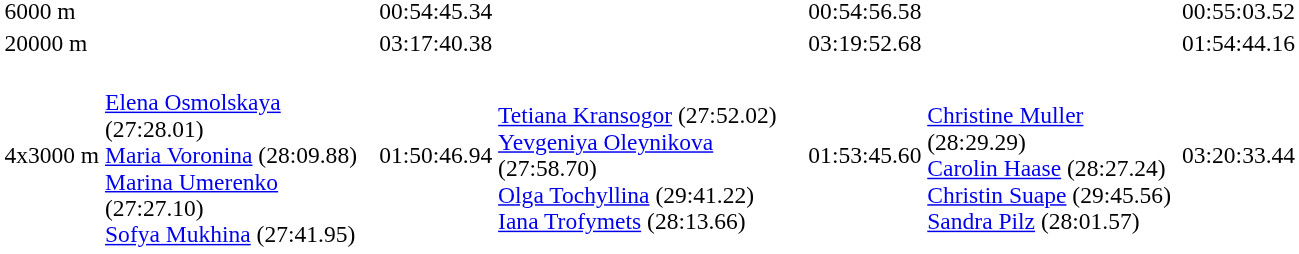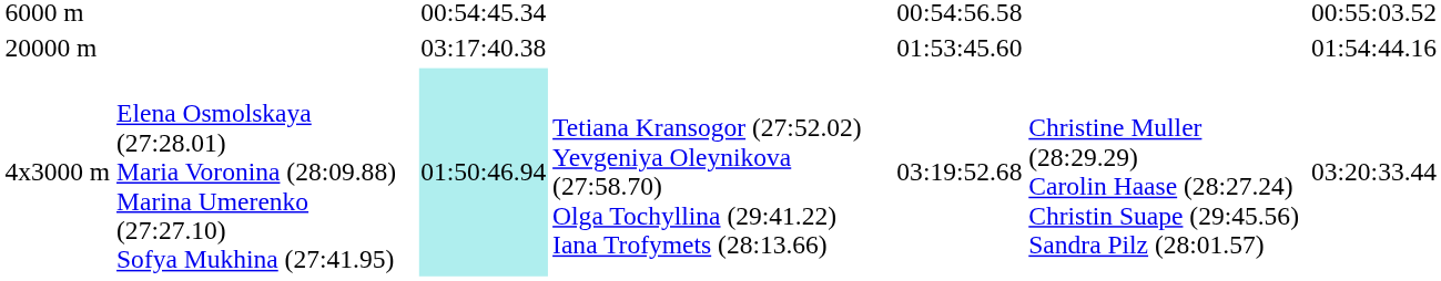 <table>
 <tr>
 <td>6000 m</td>
 <td></td>
 <td>00:54:45.34</td>
 <td></td>
 <td>00:54:56.58</td>
 <td></td>
 <td>00:55:03.52</td>
 </tr>
 <tr>
 <td>20000 m</td>
 <td></td>
 <td>03:17:40.38</td>
 <td></td>
-<td>03:19:52.68</td>
+<td>01:53:45.60</td>
 <td></td>
 <td>01:54:44.16</td>
 </tr>
 <tr>
 <td>4x3000 m</td>
 <td><br><a href='#'>Elena Osmolskaya</a> (27:28.01)<br><a href='#'>Maria Voronina</a> (28:09.88)<br><a href='#'>Marina Umerenko</a> (27:27.10)<br><a href='#'>Sofya Mukhina</a> (27:41.95)</td>
-<td>01:50:46.94</td>
+<td style="background: paleturquoise;">01:50:46.94</td>
 <td><br><a href='#'>Tetiana Kransogor</a> (27:52.02)<br><a href='#'>Yevgeniya Oleynikova</a> (27:58.70)<br><a href='#'>Olga Tochyllina</a> (29:41.22)<br><a href='#'>Iana Trofymets</a> (28:13.66)</td>
-<td>01:53:45.60</td>
+<td>03:19:52.68</td>
 <td><br><a href='#'>Christine Muller</a> (28:29.29)<br><a href='#'>Carolin Haase</a> (28:27.24)<br><a href='#'>Christin Suape</a> (29:45.56)<br><a href='#'>Sandra Pilz</a> (28:01.57)</td>
 <td>03:20:33.44</td>
 </tr>
 </table>
